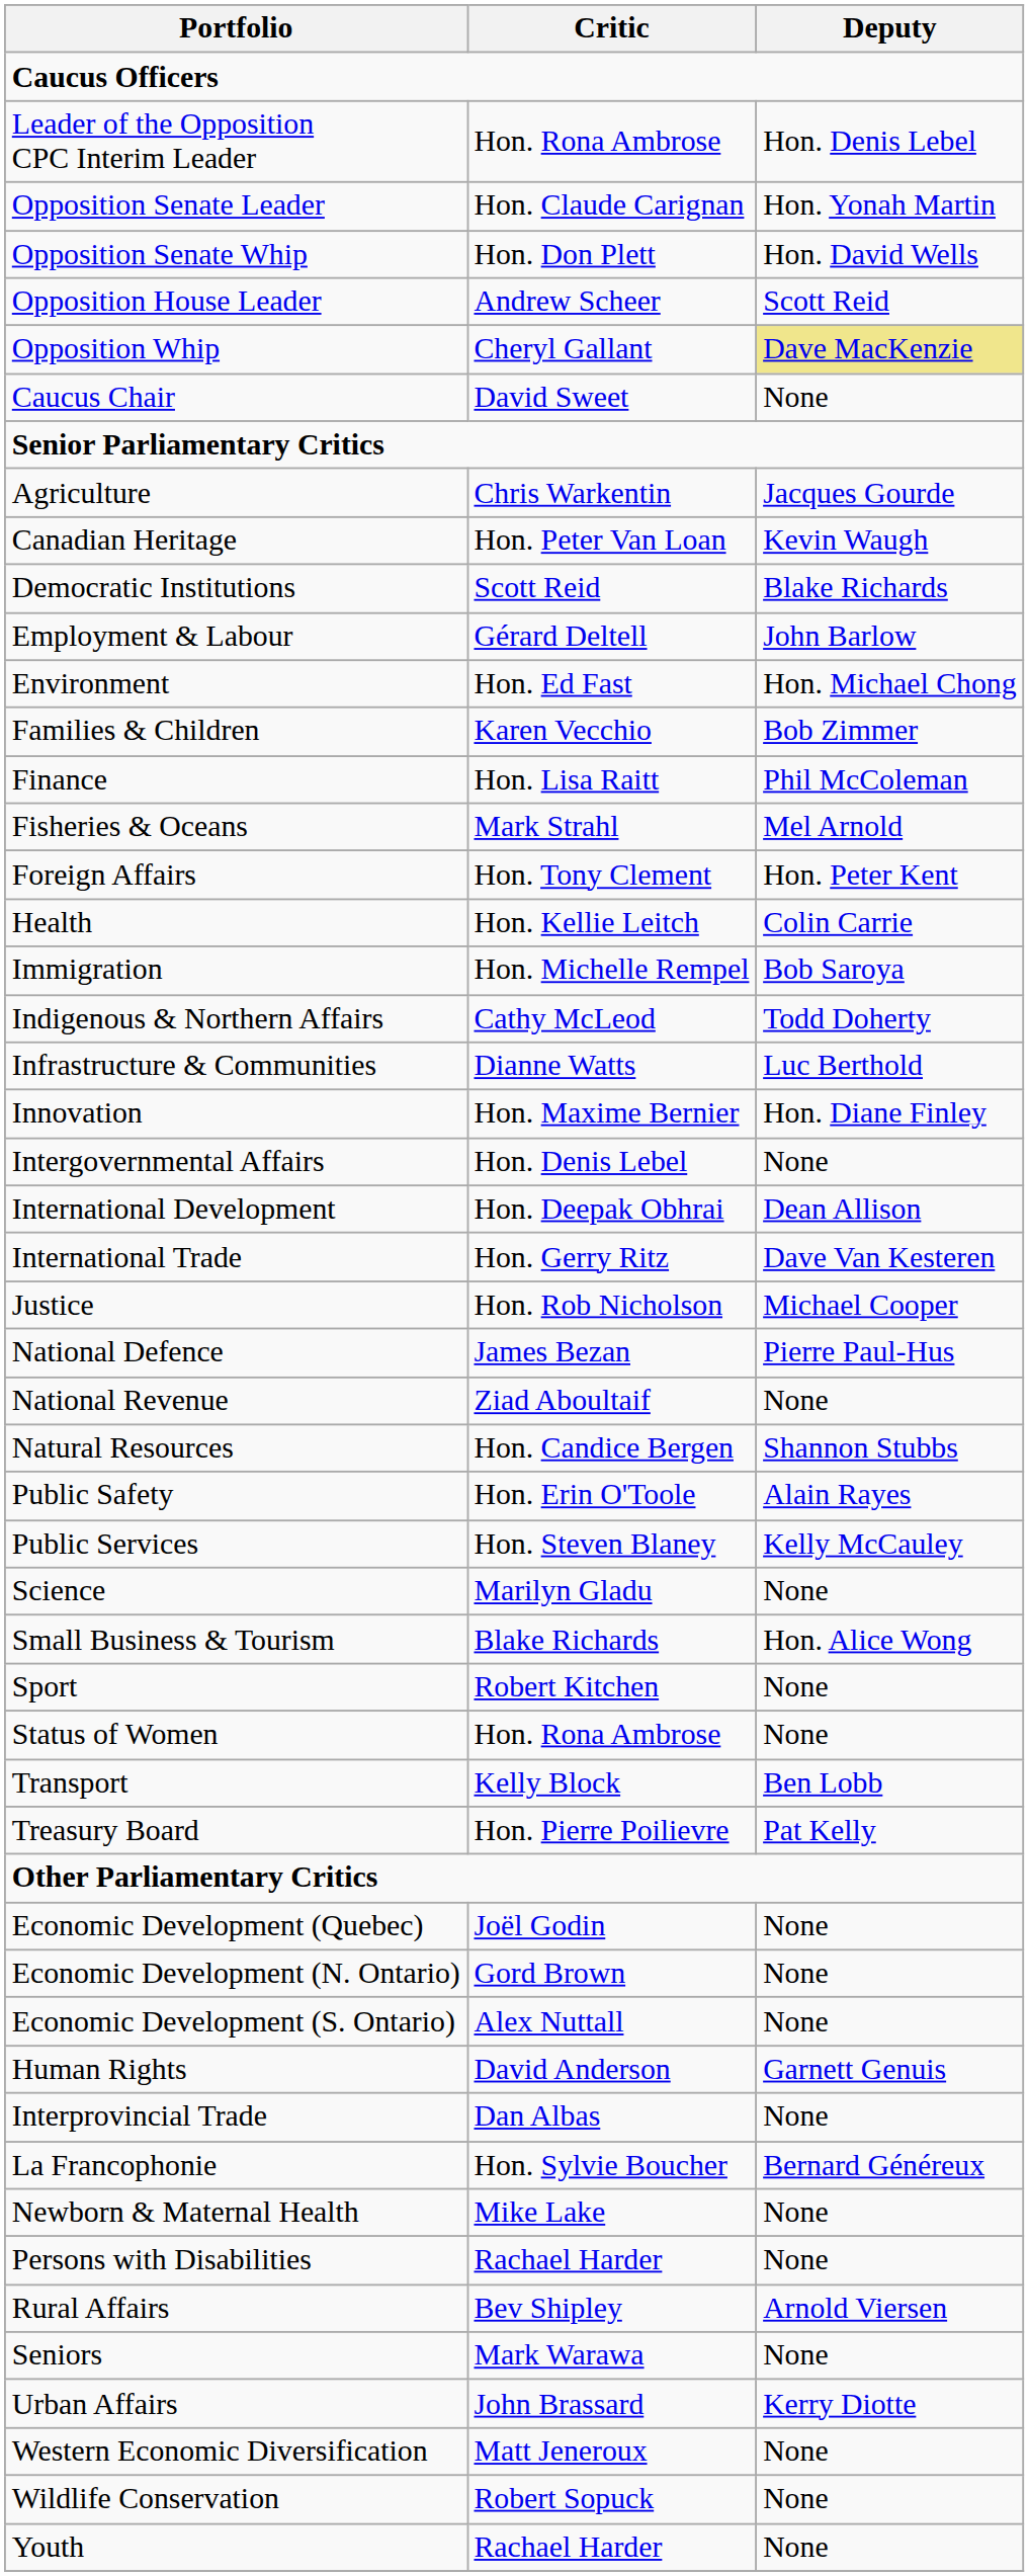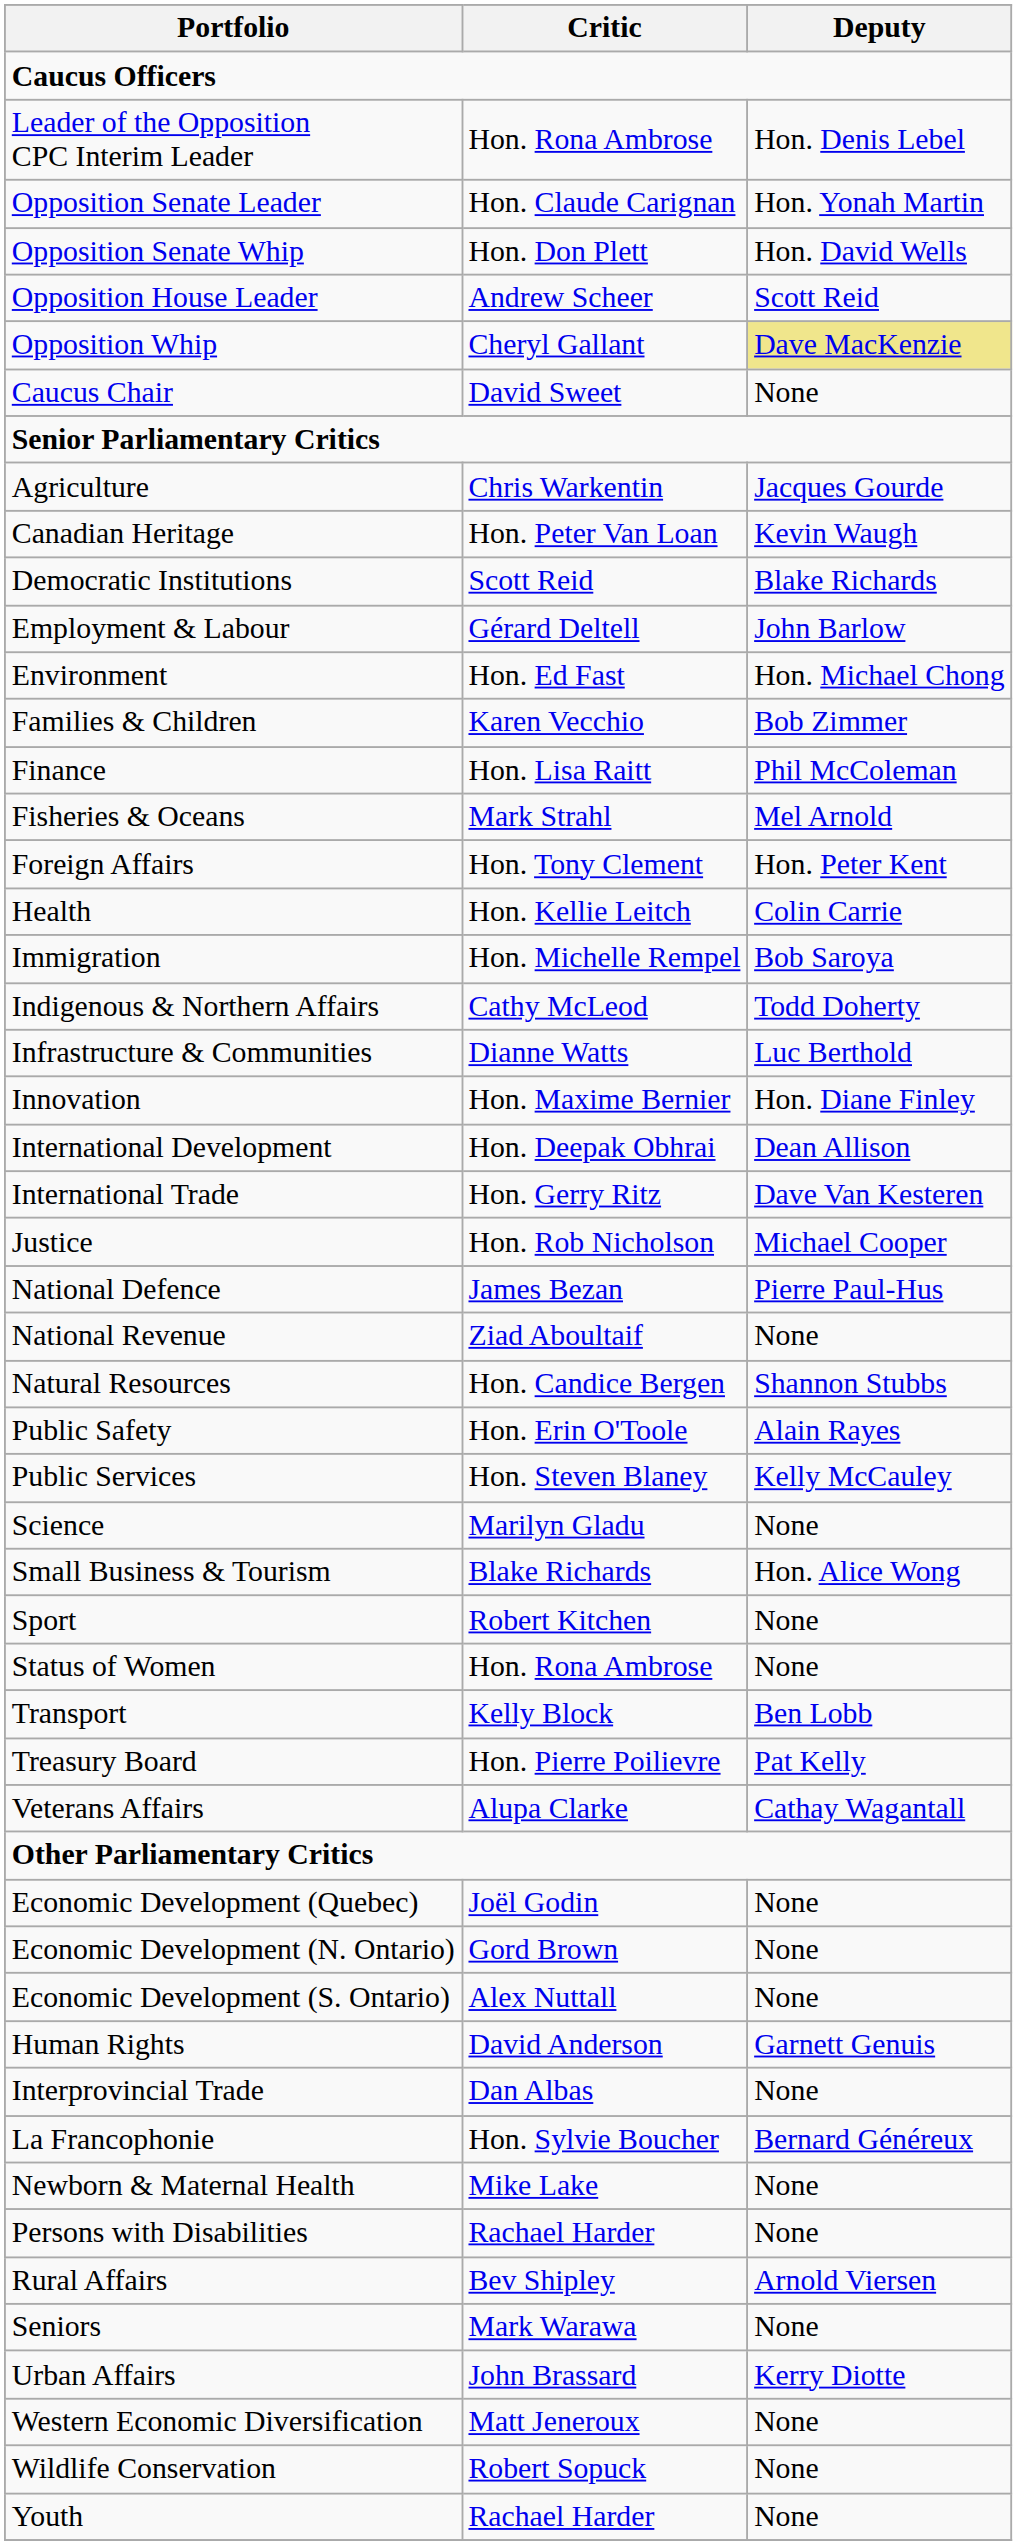 <table class="wikitable collapsible collapsed">
 <tr>
 <th>Portfolio</th>
 <th>Critic</th>
 <th>Deputy</th>
 </tr>
 <tr>
 <td colspan="3"><strong>Caucus Officers</strong></td>
 </tr>
 <tr>
 <td><a href='#'>Leader of the Opposition</a><br>CPC Interim Leader</td>
 <td>Hon. <a href='#'>Rona Ambrose</a></td>
 <td>Hon. <a href='#'>Denis Lebel</a></td>
 </tr>
 <tr>
 <td><a href='#'>Opposition Senate Leader</a></td>
 <td>Hon. <a href='#'>Claude Carignan</a></td>
 <td>Hon. <a href='#'>Yonah Martin</a></td>
 </tr>
 <tr>
 <td><a href='#'>Opposition Senate Whip</a></td>
 <td>Hon. <a href='#'>Don Plett</a></td>
 <td>Hon. <a href='#'>David Wells</a></td>
 </tr>
 <tr>
 <td><a href='#'>Opposition House Leader</a></td>
 <td><a href='#'>Andrew Scheer</a></td>
 <td><a href='#'>Scott Reid</a></td>
 </tr>
 <tr>
 <td><a href='#'>Opposition Whip</a></td>
 <td><a href='#'>Cheryl Gallant</a></td>
 <td style="background: khaki;"><a href='#'>Dave MacKenzie</a></td>
 </tr>
 <tr>
 <td><a href='#'>Caucus Chair</a></td>
 <td><a href='#'>David Sweet</a></td>
 <td>None</td>
 </tr>
 <tr>
 <td colspan="3"><strong>Senior Parliamentary Critics</strong></td>
 </tr>
 <tr>
 <td>Agriculture</td>
 <td><a href='#'>Chris Warkentin</a></td>
 <td><a href='#'>Jacques Gourde</a></td>
 </tr>
 <tr>
 <td>Canadian Heritage</td>
 <td>Hon. <a href='#'>Peter Van Loan</a></td>
 <td><a href='#'>Kevin Waugh</a></td>
 </tr>
 <tr>
 <td>Democratic Institutions</td>
 <td><a href='#'>Scott Reid</a></td>
 <td><a href='#'>Blake Richards</a></td>
 </tr>
 <tr>
 <td>Employment & Labour</td>
 <td><a href='#'>Gérard Deltell</a></td>
 <td><a href='#'>John Barlow</a></td>
 </tr>
 <tr>
 <td>Environment</td>
 <td>Hon. <a href='#'>Ed Fast</a></td>
 <td>Hon. <a href='#'>Michael Chong</a></td>
 </tr>
 <tr>
 <td>Families & Children</td>
 <td><a href='#'>Karen Vecchio</a></td>
 <td><a href='#'>Bob Zimmer</a></td>
 </tr>
 <tr>
 <td>Finance</td>
 <td>Hon. <a href='#'>Lisa Raitt</a></td>
 <td><a href='#'>Phil McColeman</a></td>
 </tr>
 <tr>
 <td>Fisheries & Oceans</td>
 <td><a href='#'>Mark Strahl</a></td>
 <td><a href='#'>Mel Arnold</a></td>
 </tr>
 <tr>
 <td>Foreign Affairs</td>
 <td>Hon. <a href='#'>Tony Clement</a></td>
 <td>Hon. <a href='#'>Peter Kent</a></td>
 </tr>
 <tr>
 <td>Health</td>
 <td>Hon. <a href='#'>Kellie Leitch</a></td>
 <td><a href='#'>Colin Carrie</a></td>
 </tr>
 <tr>
 <td>Immigration</td>
 <td>Hon. <a href='#'>Michelle Rempel</a></td>
 <td><a href='#'>Bob Saroya</a></td>
 </tr>
 <tr>
 <td>Indigenous & Northern Affairs</td>
 <td><a href='#'>Cathy McLeod</a></td>
 <td><a href='#'>Todd Doherty</a></td>
 </tr>
 <tr>
 <td>Infrastructure & Communities</td>
 <td><a href='#'>Dianne Watts</a></td>
 <td><a href='#'>Luc Berthold</a></td>
 </tr>
 <tr>
 <td>Innovation</td>
 <td>Hon. <a href='#'>Maxime Bernier</a></td>
 <td>Hon. <a href='#'>Diane Finley</a></td>
 </tr>
 <tr>
-<td>Intergovernmental Affairs</td>
-<td>Hon. <a href='#'>Denis Lebel</a></td>
-<td>None</td>
-</tr>
-<tr>
 <td>International Development</td>
 <td>Hon. <a href='#'>Deepak Obhrai</a></td>
 <td><a href='#'>Dean Allison</a></td>
 </tr>
 <tr>
 <td>International Trade</td>
 <td>Hon. <a href='#'>Gerry Ritz</a></td>
 <td><a href='#'>Dave Van Kesteren</a></td>
 </tr>
 <tr>
 <td>Justice</td>
 <td>Hon. <a href='#'>Rob Nicholson</a></td>
 <td><a href='#'>Michael Cooper</a></td>
 </tr>
 <tr>
 <td>National Defence</td>
 <td><a href='#'>James Bezan</a></td>
 <td><a href='#'>Pierre Paul-Hus</a></td>
 </tr>
 <tr>
 <td>National Revenue</td>
 <td><a href='#'>Ziad Aboultaif</a></td>
 <td>None</td>
 </tr>
 <tr>
 <td>Natural Resources</td>
 <td>Hon. <a href='#'>Candice Bergen</a></td>
 <td><a href='#'>Shannon Stubbs</a></td>
 </tr>
 <tr>
 <td>Public Safety</td>
 <td>Hon. <a href='#'>Erin O'Toole</a></td>
 <td><a href='#'>Alain Rayes</a></td>
 </tr>
 <tr>
 <td>Public Services</td>
 <td>Hon. <a href='#'>Steven Blaney</a></td>
 <td><a href='#'>Kelly McCauley</a></td>
 </tr>
 <tr>
 <td>Science</td>
 <td><a href='#'>Marilyn Gladu</a></td>
 <td>None</td>
 </tr>
 <tr>
 <td>Small Business & Tourism</td>
 <td><a href='#'>Blake Richards</a></td>
 <td>Hon. <a href='#'>Alice Wong</a></td>
 </tr>
 <tr>
 <td>Sport</td>
 <td><a href='#'>Robert Kitchen</a></td>
 <td>None</td>
 </tr>
 <tr>
 <td>Status of Women</td>
 <td>Hon. <a href='#'>Rona Ambrose</a></td>
 <td>None</td>
 </tr>
 <tr>
 <td>Transport</td>
 <td><a href='#'>Kelly Block</a></td>
 <td><a href='#'>Ben Lobb</a></td>
 </tr>
 <tr>
 <td>Treasury Board</td>
 <td>Hon. <a href='#'>Pierre Poilievre</a></td>
 <td><a href='#'>Pat Kelly</a></td>
+</tr>
+<tr>
+<td>Veterans Affairs</td>
+<td><a href='#'>Alupa Clarke</a></td>
+<td><a href='#'>Cathay Wagantall</a></td>
 </tr>
 <tr>
 <td colspan="3"><strong>Other Parliamentary Critics</strong></td>
 </tr>
 <tr>
 <td>Economic Development (Quebec)</td>
 <td><a href='#'>Joël Godin</a></td>
 <td>None</td>
 </tr>
 <tr>
 <td>Economic Development (N. Ontario)</td>
 <td><a href='#'>Gord Brown</a></td>
 <td>None</td>
 </tr>
 <tr>
 <td>Economic Development (S. Ontario)</td>
 <td><a href='#'>Alex Nuttall</a></td>
 <td>None</td>
 </tr>
 <tr>
 <td>Human Rights</td>
 <td><a href='#'>David Anderson</a></td>
 <td><a href='#'>Garnett Genuis</a></td>
 </tr>
 <tr>
 <td>Interprovincial Trade</td>
 <td><a href='#'>Dan Albas</a></td>
 <td>None</td>
 </tr>
 <tr>
 <td>La Francophonie</td>
 <td>Hon. <a href='#'>Sylvie Boucher</a></td>
 <td><a href='#'>Bernard Généreux</a></td>
 </tr>
 <tr>
 <td>Newborn & Maternal Health</td>
 <td><a href='#'>Mike Lake</a></td>
 <td>None</td>
 </tr>
 <tr>
 <td>Persons with Disabilities</td>
 <td><a href='#'>Rachael Harder</a></td>
 <td>None</td>
 </tr>
 <tr>
 <td>Rural Affairs</td>
 <td><a href='#'>Bev Shipley</a></td>
 <td><a href='#'>Arnold Viersen</a></td>
 </tr>
 <tr>
 <td>Seniors</td>
 <td><a href='#'>Mark Warawa</a></td>
 <td>None</td>
 </tr>
 <tr>
 <td>Urban Affairs</td>
 <td><a href='#'>John Brassard</a></td>
 <td><a href='#'>Kerry Diotte</a></td>
 </tr>
 <tr>
 <td>Western Economic Diversification</td>
 <td><a href='#'>Matt Jeneroux</a></td>
 <td>None</td>
 </tr>
 <tr>
 <td>Wildlife Conservation</td>
 <td><a href='#'>Robert Sopuck</a></td>
 <td>None</td>
 </tr>
 <tr>
 <td>Youth</td>
 <td><a href='#'>Rachael Harder</a></td>
 <td>None</td>
 </tr>
 <tr>
 </tr>
 </table>
